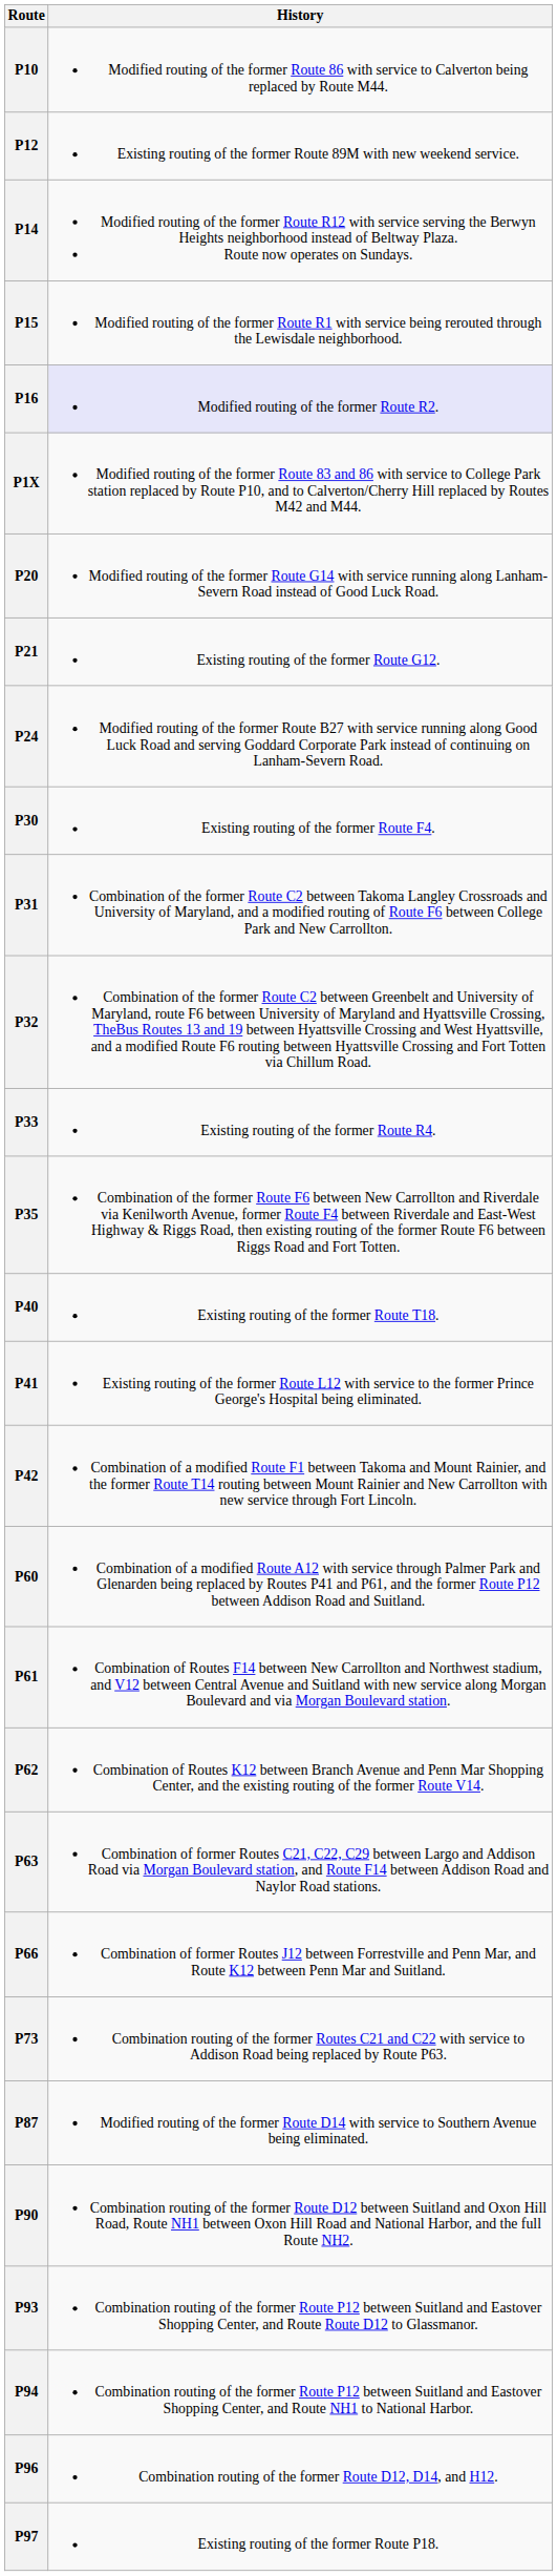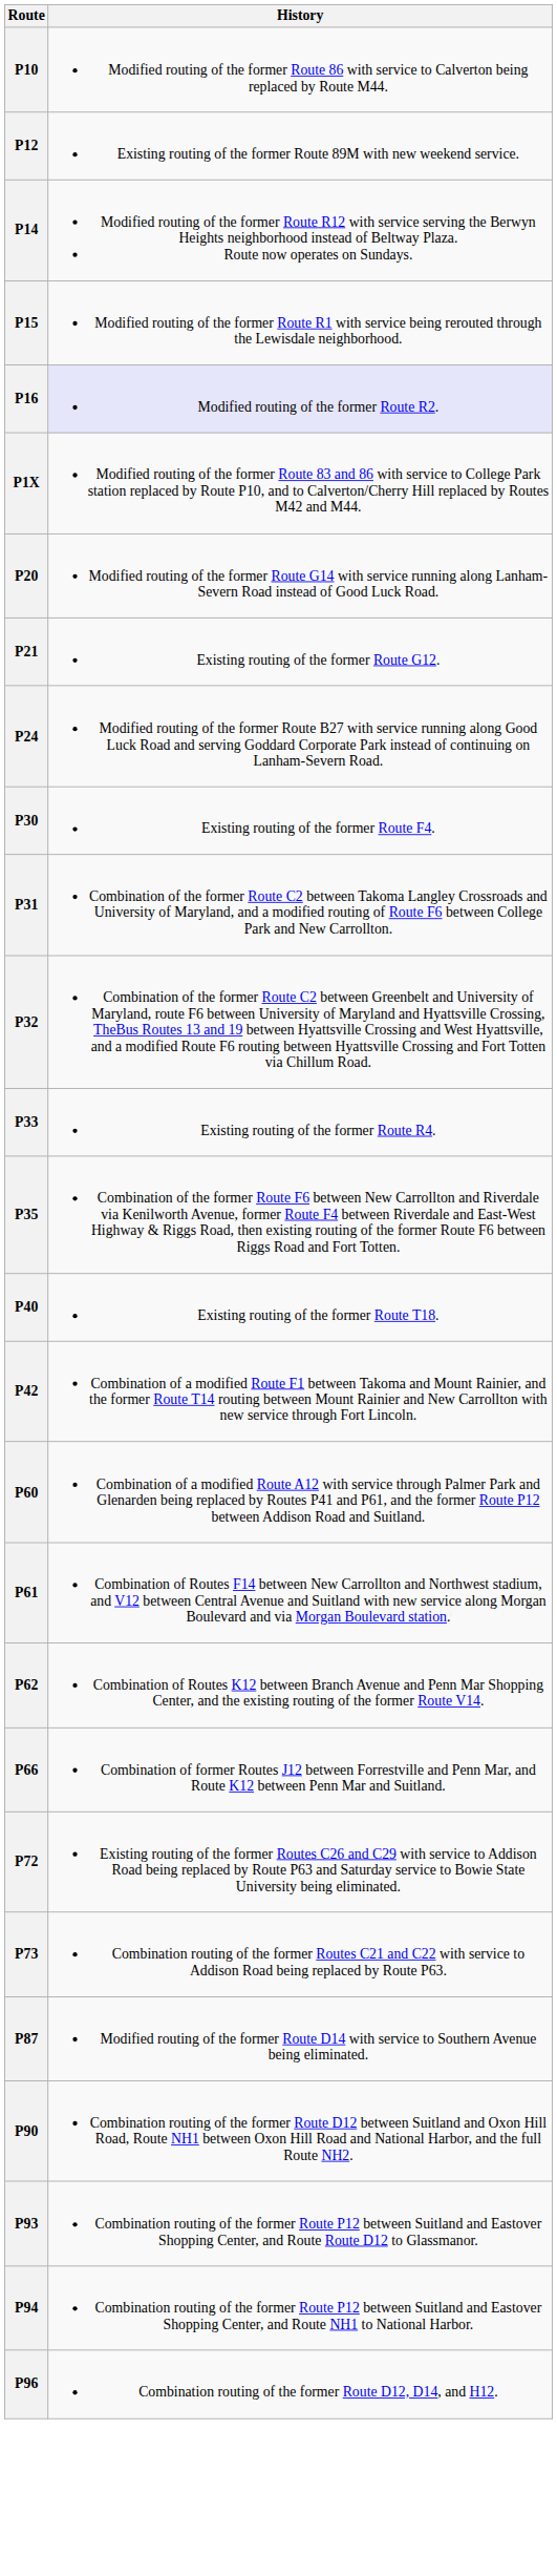 <table class=wikitable style="font-size: 100%;" |>
 <tr>
 <th>Route</th>
 <th>History</th>
 </tr>
 <tr align="center">
 <th>P10</th>
 <td><br><ul><li>Modified routing of the former <a href='#'>Route 86</a> with service to Calverton being replaced by Route M44.</li></ul></td>
 </tr>
 <tr align="center">
 <th>P12</th>
 <td><br><ul><li>Existing routing of the former Route 89M with new weekend service.</li></ul></td>
 </tr>
 <tr align="center">
 <th>P14</th>
 <td><br><ul><li>Modified routing of the former <a href='#'>Route R12</a> with service serving the Berwyn Heights neighborhood instead of Beltway Plaza.</li><li>Route now operates on Sundays.</li></ul></td>
 </tr>
 <tr align="center">
 <th>P15</th>
 <td><br><ul><li>Modified routing of the former <a href='#'>Route R1</a> with service being rerouted through the Lewisdale neighborhood.</li></ul></td>
 </tr>
 <tr align="center">
 <th>P16</th>
 <td style="background: lavender;"><br><ul><li>Modified routing of the former <a href='#'>Route R2</a>.</li></ul></td>
 </tr>
 <tr align="center">
 <th>P1X</th>
 <td><br><ul><li>Modified routing of the former <a href='#'>Route 83 and 86</a> with service to College Park station replaced by Route P10, and to Calverton/Cherry Hill replaced by Routes M42 and M44.</li></ul></td>
 </tr>
 <tr align="center">
 <th>P20</th>
 <td><br><ul><li>Modified routing of the former <a href='#'>Route G14</a> with service running along Lanham-Severn Road instead of Good Luck Road.</li></ul></td>
 </tr>
 <tr align="center">
 <th>P21</th>
 <td><br><ul><li>Existing routing of the former <a href='#'>Route G12</a>.</li></ul></td>
 </tr>
 <tr align="center">
 <th>P24</th>
 <td><br><ul><li>Modified routing of the former Route B27 with service running along Good Luck Road and serving Goddard Corporate Park instead of continuing on Lanham-Severn Road.</li></ul></td>
 </tr>
 <tr align="center">
 <th>P30</th>
 <td><br><ul><li>Existing routing of the former <a href='#'>Route F4</a>.</li></ul></td>
 </tr>
 <tr align="center">
 <th>P31</th>
 <td><br><ul><li>Combination of the former <a href='#'>Route C2</a> between Takoma Langley Crossroads and University of Maryland, and a modified routing of <a href='#'>Route F6</a> between College Park and New Carrollton.</li></ul></td>
 </tr>
 <tr align="center">
 <th>P32</th>
 <td><br><ul><li>Combination of the former <a href='#'>Route C2</a> between Greenbelt and University of Maryland, route F6 between University of Maryland and Hyattsville Crossing, <a href='#'>TheBus Routes 13 and 19</a> between Hyattsville Crossing and West Hyattsville, and a modified Route F6 routing between Hyattsville Crossing and Fort Totten via Chillum Road.</li></ul></td>
 </tr>
 <tr align="center">
 <th>P33</th>
 <td><br><ul><li>Existing routing of the former <a href='#'>Route R4</a>.</li></ul></td>
 </tr>
 <tr align="center">
 <th>P35</th>
 <td><br><ul><li>Combination of the former <a href='#'>Route F6</a> between New Carrollton and Riverdale via Kenilworth Avenue, former <a href='#'>Route F4</a> between Riverdale and East-West Highway & Riggs Road, then existing routing of the former Route F6 between Riggs Road and Fort Totten.</li></ul></td>
 </tr>
 <tr align="center">
 <th>P40</th>
 <td><br><ul><li>Existing routing of the former <a href='#'>Route T18</a>.</li></ul></td>
 </tr>
 <tr align="center">
-<th>P41</th>
-<td><br><ul><li>Existing routing of the former <a href='#'>Route L12</a> with service to the former Prince George's Hospital being eliminated.</li></ul></td>
-</tr>
-<tr align="center">
 <th>P42</th>
 <td><br><ul><li>Combination of a modified <a href='#'>Route F1</a> between Takoma and Mount Rainier, and the former <a href='#'>Route T14</a> routing between Mount Rainier and New Carrollton with new service through Fort Lincoln.</li></ul></td>
 </tr>
 <tr align="center">
 <th>P60</th>
 <td><br><ul><li>Combination of a modified <a href='#'>Route A12</a> with service through Palmer Park and Glenarden being replaced by Routes P41 and P61, and the former <a href='#'>Route P12</a> between Addison Road and Suitland.</li></ul></td>
 </tr>
 <tr align="center">
 <th>P61</th>
 <td><br><ul><li>Combination of Routes <a href='#'>F14</a> between New Carrollton and Northwest stadium, and <a href='#'>V12</a> between Central Avenue and Suitland with new service along Morgan Boulevard and via <a href='#'>Morgan Boulevard station</a>.</li></ul></td>
 </tr>
 <tr align="center">
 <th>P62</th>
 <td><br><ul><li>Combination of Routes <a href='#'>K12</a> between Branch Avenue and Penn Mar Shopping Center, and the existing routing of the former <a href='#'>Route V14</a>.</li></ul></td>
 </tr>
 <tr align="center">
-<th>P63</th>
-<td><br><ul><li>Combination of former Routes <a href='#'>C21, C22, C29</a> between Largo and Addison Road via <a href='#'>Morgan Boulevard station</a>, and <a href='#'>Route F14</a> between Addison Road and Naylor Road stations.</li></ul></td>
+<th>P66</th>
+<td><br><ul><li>Combination of former Routes <a href='#'>J12</a> between Forrestville and Penn Mar, and Route <a href='#'>K12</a> between Penn Mar and Suitland.</li></ul></td>
 </tr>
 <tr align="center">
-<th>P66</th>
-<td><br><ul><li>Combination of former Routes <a href='#'>J12</a> between Forrestville and Penn Mar, and Route <a href='#'>K12</a> between Penn Mar and Suitland.</li></ul></td>
+<th>P72</th>
+<td><br><ul><li>Existing routing of the former <a href='#'>Routes C26 and C29</a> with service to Addison Road being replaced by Route P63 and Saturday service to Bowie State University being eliminated.</li></ul></td>
 </tr>
 <tr align="center">
 <th>P73</th>
 <td><br><ul><li>Combination routing of the former <a href='#'>Routes C21 and C22</a> with service to Addison Road being replaced by Route P63.</li></ul></td>
 </tr>
 <tr align="center">
 <th>P87</th>
 <td><br><ul><li>Modified routing of the former <a href='#'>Route D14</a> with service to Southern Avenue being eliminated.</li></ul></td>
 </tr>
 <tr align="center">
 <th>P90</th>
 <td><br><ul><li>Combination routing of the former <a href='#'>Route D12</a> between Suitland and Oxon Hill Road, Route <a href='#'>NH1</a> between Oxon Hill Road and National Harbor, and the full Route <a href='#'>NH2</a>.</li></ul></td>
 </tr>
 <tr align="center">
 <th>P93</th>
 <td><br><ul><li>Combination routing of the former <a href='#'>Route P12</a> between Suitland and Eastover Shopping Center, and Route <a href='#'>Route D12</a> to Glassmanor.</li></ul></td>
 </tr>
 <tr align="center">
 <th>P94</th>
 <td><br><ul><li>Combination routing of the former <a href='#'>Route P12</a> between Suitland and Eastover Shopping Center, and Route <a href='#'>NH1</a> to National Harbor.</li></ul></td>
 </tr>
 <tr align="center">
 <th>P96</th>
 <td><br><ul><li>Combination routing of the former <a href='#'>Route D12, D14</a>, and <a href='#'>H12</a>.</li></ul></td>
 </tr>
-<tr align="center">
-<th>P97</th>
-<td><br><ul><li>Existing routing of the former Route P18.</li></ul></td>
-</tr>
 </table>
